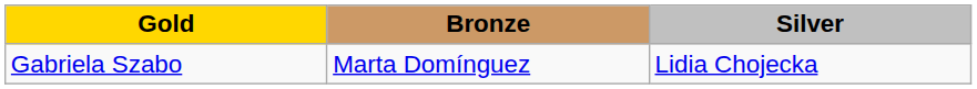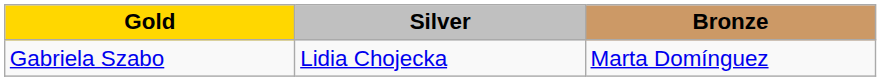 <table class="wikitable" style="text-align:left">
 <tr align="center">
 <td width=200 bgcolor=gold><strong>Gold</strong></td>
+<td width=200 bgcolor=silver><strong>Silver</strong></td>
 <td width=200 bgcolor=CC9966><strong>Bronze</strong></td>
-<td width=200 bgcolor=silver><strong>Silver</strong></td>
 </tr>
 <tr>
 <td><a href='#'>Gabriela Szabo</a><br><em></em></td>
+<td><a href='#'>Lidia Chojecka</a><br><em></em></td>
 <td><a href='#'>Marta Domínguez</a><br><em></em></td>
-<td><a href='#'>Lidia Chojecka</a><br><em></em></td>
 </tr>
 </table>
